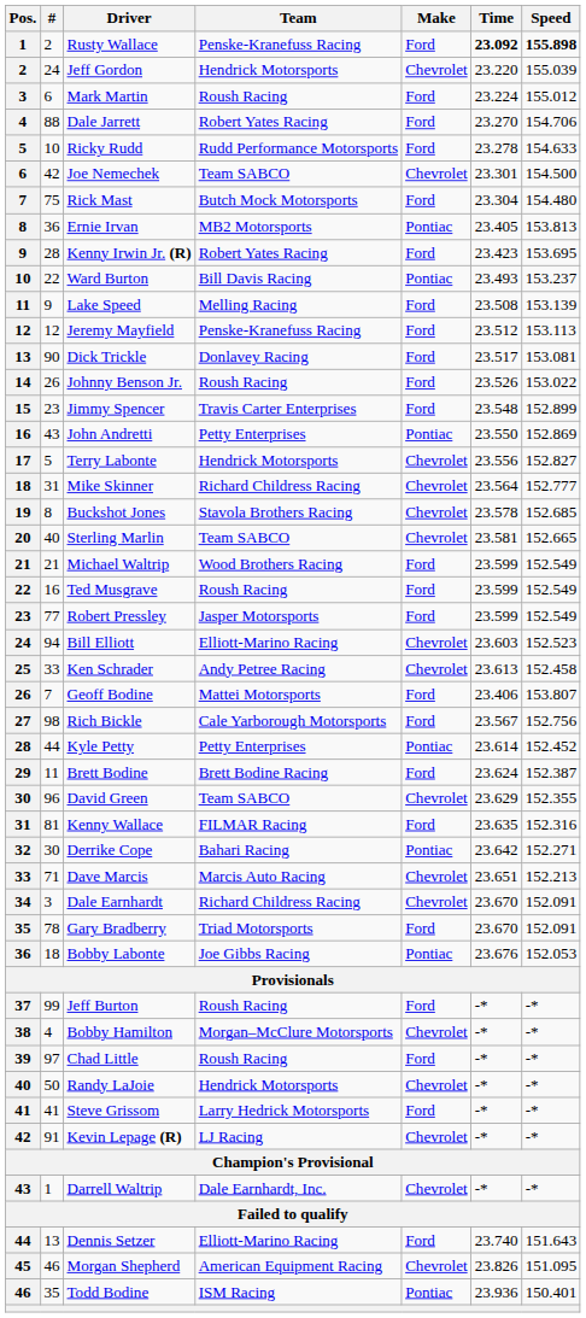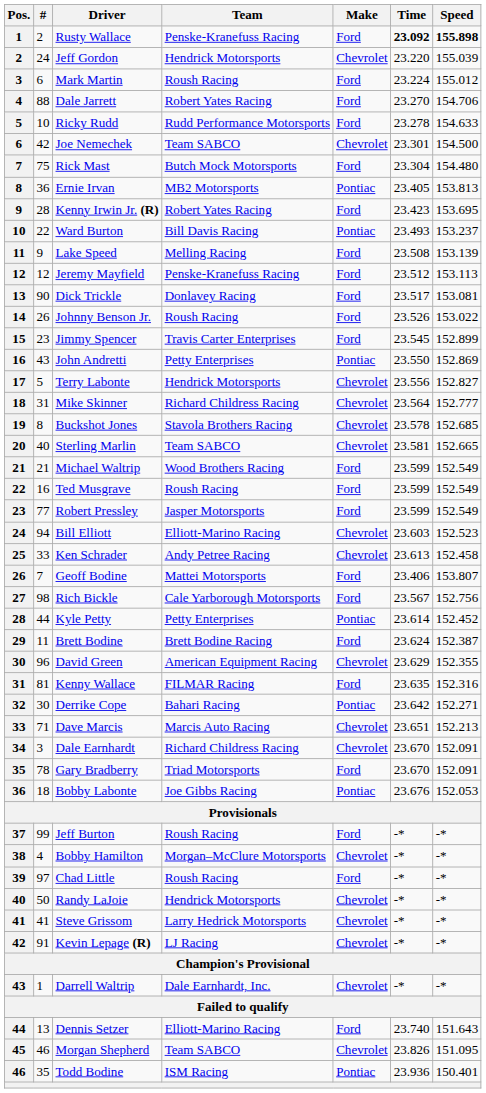 <table class="wikitable" style="font-size:95%">
 <tr>
 <th>Pos.</th>
 <th>#</th>
 <th>Driver</th>
 <th>Team</th>
 <th>Make</th>
 <th>Time</th>
 <th>Speed</th>
 </tr>
 <tr>
 <th>1</th>
 <td>2</td>
 <td><a href='#'>Rusty Wallace</a></td>
 <td><a href='#'>Penske-Kranefuss Racing</a></td>
 <td><a href='#'>Ford</a></td>
 <td><strong>23.092</strong></td>
 <td><strong>155.898</strong></td>
 </tr>
 <tr>
 <th>2</th>
 <td>24</td>
 <td><a href='#'>Jeff Gordon</a></td>
 <td><a href='#'>Hendrick Motorsports</a></td>
 <td><a href='#'>Chevrolet</a></td>
 <td>23.220</td>
 <td>155.039</td>
 </tr>
 <tr>
 <th>3</th>
 <td>6</td>
 <td><a href='#'>Mark Martin</a></td>
 <td><a href='#'>Roush Racing</a></td>
 <td><a href='#'>Ford</a></td>
 <td>23.224</td>
 <td>155.012</td>
 </tr>
 <tr>
 <th>4</th>
 <td>88</td>
 <td><a href='#'>Dale Jarrett</a></td>
 <td><a href='#'>Robert Yates Racing</a></td>
 <td><a href='#'>Ford</a></td>
 <td>23.270</td>
 <td>154.706</td>
 </tr>
 <tr>
 <th>5</th>
 <td>10</td>
 <td><a href='#'>Ricky Rudd</a></td>
 <td><a href='#'>Rudd Performance Motorsports</a></td>
 <td><a href='#'>Ford</a></td>
 <td>23.278</td>
 <td>154.633</td>
 </tr>
 <tr>
 <th>6</th>
 <td>42</td>
 <td><a href='#'>Joe Nemechek</a></td>
 <td><a href='#'>Team SABCO</a></td>
 <td><a href='#'>Chevrolet</a></td>
 <td>23.301</td>
 <td>154.500</td>
 </tr>
 <tr>
 <th>7</th>
 <td>75</td>
 <td><a href='#'>Rick Mast</a></td>
 <td><a href='#'>Butch Mock Motorsports</a></td>
 <td><a href='#'>Ford</a></td>
 <td>23.304</td>
 <td>154.480</td>
 </tr>
 <tr>
 <th>8</th>
 <td>36</td>
 <td><a href='#'>Ernie Irvan</a></td>
 <td><a href='#'>MB2 Motorsports</a></td>
 <td><a href='#'>Pontiac</a></td>
 <td>23.405</td>
 <td>153.813</td>
 </tr>
 <tr>
 <th>9</th>
 <td>28</td>
 <td><a href='#'>Kenny Irwin Jr.</a> <strong>(R)</strong></td>
 <td><a href='#'>Robert Yates Racing</a></td>
 <td><a href='#'>Ford</a></td>
 <td>23.423</td>
 <td>153.695</td>
 </tr>
 <tr>
 <th>10</th>
 <td>22</td>
 <td><a href='#'>Ward Burton</a></td>
 <td><a href='#'>Bill Davis Racing</a></td>
 <td><a href='#'>Pontiac</a></td>
 <td>23.493</td>
 <td>153.237</td>
 </tr>
 <tr>
 <th>11</th>
 <td>9</td>
 <td><a href='#'>Lake Speed</a></td>
 <td><a href='#'>Melling Racing</a></td>
 <td><a href='#'>Ford</a></td>
 <td>23.508</td>
 <td>153.139</td>
 </tr>
 <tr>
 <th>12</th>
 <td>12</td>
 <td><a href='#'>Jeremy Mayfield</a></td>
 <td><a href='#'>Penske-Kranefuss Racing</a></td>
 <td><a href='#'>Ford</a></td>
 <td>23.512</td>
 <td>153.113</td>
 </tr>
 <tr>
 <th>13</th>
 <td>90</td>
 <td><a href='#'>Dick Trickle</a></td>
 <td><a href='#'>Donlavey Racing</a></td>
 <td><a href='#'>Ford</a></td>
 <td>23.517</td>
 <td>153.081</td>
 </tr>
 <tr>
 <th>14</th>
 <td>26</td>
 <td><a href='#'>Johnny Benson Jr.</a></td>
 <td><a href='#'>Roush Racing</a></td>
 <td><a href='#'>Ford</a></td>
 <td>23.526</td>
 <td>153.022</td>
 </tr>
 <tr>
 <th>15</th>
 <td>23</td>
 <td><a href='#'>Jimmy Spencer</a></td>
 <td><a href='#'>Travis Carter Enterprises</a></td>
 <td><a href='#'>Ford</a></td>
-<td>23.548</td>
+<td>23.545</td>
 <td>152.899</td>
 </tr>
 <tr>
 <th>16</th>
 <td>43</td>
 <td><a href='#'>John Andretti</a></td>
 <td><a href='#'>Petty Enterprises</a></td>
 <td><a href='#'>Pontiac</a></td>
 <td>23.550</td>
 <td>152.869</td>
 </tr>
 <tr>
 <th>17</th>
 <td>5</td>
 <td><a href='#'>Terry Labonte</a></td>
 <td><a href='#'>Hendrick Motorsports</a></td>
 <td><a href='#'>Chevrolet</a></td>
 <td>23.556</td>
 <td>152.827</td>
 </tr>
 <tr>
 <th>18</th>
 <td>31</td>
 <td><a href='#'>Mike Skinner</a></td>
 <td><a href='#'>Richard Childress Racing</a></td>
 <td><a href='#'>Chevrolet</a></td>
 <td>23.564</td>
 <td>152.777</td>
 </tr>
 <tr>
 <th>19</th>
 <td>8</td>
 <td><a href='#'>Buckshot Jones</a></td>
 <td><a href='#'>Stavola Brothers Racing</a></td>
 <td><a href='#'>Chevrolet</a></td>
 <td>23.578</td>
 <td>152.685</td>
 </tr>
 <tr>
 <th>20</th>
 <td>40</td>
 <td><a href='#'>Sterling Marlin</a></td>
 <td><a href='#'>Team SABCO</a></td>
 <td><a href='#'>Chevrolet</a></td>
 <td>23.581</td>
 <td>152.665</td>
 </tr>
 <tr>
 <th>21</th>
 <td>21</td>
 <td><a href='#'>Michael Waltrip</a></td>
 <td><a href='#'>Wood Brothers Racing</a></td>
 <td><a href='#'>Ford</a></td>
 <td>23.599</td>
 <td>152.549</td>
 </tr>
 <tr>
 <th>22</th>
 <td>16</td>
 <td><a href='#'>Ted Musgrave</a></td>
 <td><a href='#'>Roush Racing</a></td>
 <td><a href='#'>Ford</a></td>
 <td>23.599</td>
 <td>152.549</td>
 </tr>
 <tr>
 <th>23</th>
 <td>77</td>
 <td><a href='#'>Robert Pressley</a></td>
 <td><a href='#'>Jasper Motorsports</a></td>
 <td><a href='#'>Ford</a></td>
 <td>23.599</td>
 <td>152.549</td>
 </tr>
 <tr>
 <th>24</th>
 <td>94</td>
 <td><a href='#'>Bill Elliott</a></td>
 <td><a href='#'>Elliott-Marino Racing</a></td>
 <td><a href='#'>Chevrolet</a></td>
 <td>23.603</td>
 <td>152.523</td>
 </tr>
 <tr>
 <th>25</th>
 <td>33</td>
 <td><a href='#'>Ken Schrader</a></td>
 <td><a href='#'>Andy Petree Racing</a></td>
 <td><a href='#'>Chevrolet</a></td>
 <td>23.613</td>
 <td>152.458</td>
 </tr>
 <tr>
 <th>26</th>
 <td>7</td>
 <td><a href='#'>Geoff Bodine</a></td>
 <td><a href='#'>Mattei Motorsports</a></td>
 <td><a href='#'>Ford</a></td>
 <td>23.406</td>
 <td>153.807</td>
 </tr>
 <tr>
 <th>27</th>
 <td>98</td>
 <td><a href='#'>Rich Bickle</a></td>
 <td><a href='#'>Cale Yarborough Motorsports</a></td>
 <td><a href='#'>Ford</a></td>
 <td>23.567</td>
 <td>152.756</td>
 </tr>
 <tr>
 <th>28</th>
 <td>44</td>
 <td><a href='#'>Kyle Petty</a></td>
 <td><a href='#'>Petty Enterprises</a></td>
 <td><a href='#'>Pontiac</a></td>
 <td>23.614</td>
 <td>152.452</td>
 </tr>
 <tr>
 <th>29</th>
 <td>11</td>
 <td><a href='#'>Brett Bodine</a></td>
 <td><a href='#'>Brett Bodine Racing</a></td>
 <td><a href='#'>Ford</a></td>
 <td>23.624</td>
 <td>152.387</td>
 </tr>
 <tr>
 <th>30</th>
 <td>96</td>
 <td><a href='#'>David Green</a></td>
-<td><a href='#'>Team SABCO</a></td>
+<td><a href='#'>American Equipment Racing</a></td>
 <td><a href='#'>Chevrolet</a></td>
 <td>23.629</td>
 <td>152.355</td>
 </tr>
 <tr>
 <th>31</th>
 <td>81</td>
 <td><a href='#'>Kenny Wallace</a></td>
 <td><a href='#'>FILMAR Racing</a></td>
 <td><a href='#'>Ford</a></td>
 <td>23.635</td>
 <td>152.316</td>
 </tr>
 <tr>
 <th>32</th>
 <td>30</td>
 <td><a href='#'>Derrike Cope</a></td>
 <td><a href='#'>Bahari Racing</a></td>
 <td><a href='#'>Pontiac</a></td>
 <td>23.642</td>
 <td>152.271</td>
 </tr>
 <tr>
 <th>33</th>
 <td>71</td>
 <td><a href='#'>Dave Marcis</a></td>
 <td><a href='#'>Marcis Auto Racing</a></td>
 <td><a href='#'>Chevrolet</a></td>
 <td>23.651</td>
 <td>152.213</td>
 </tr>
 <tr>
 <th>34</th>
 <td>3</td>
 <td><a href='#'>Dale Earnhardt</a></td>
 <td><a href='#'>Richard Childress Racing</a></td>
 <td><a href='#'>Chevrolet</a></td>
 <td>23.670</td>
 <td>152.091</td>
 </tr>
 <tr>
 <th>35</th>
 <td>78</td>
 <td><a href='#'>Gary Bradberry</a></td>
 <td><a href='#'>Triad Motorsports</a></td>
 <td><a href='#'>Ford</a></td>
 <td>23.670</td>
 <td>152.091</td>
 </tr>
 <tr>
 <th>36</th>
 <td>18</td>
 <td><a href='#'>Bobby Labonte</a></td>
 <td><a href='#'>Joe Gibbs Racing</a></td>
 <td><a href='#'>Pontiac</a></td>
 <td>23.676</td>
 <td>152.053</td>
 </tr>
 <tr>
 <th colspan="7">Provisionals</th>
 </tr>
 <tr>
 <th>37</th>
 <td>99</td>
 <td><a href='#'>Jeff Burton</a></td>
 <td><a href='#'>Roush Racing</a></td>
 <td><a href='#'>Ford</a></td>
 <td>-*</td>
 <td>-*</td>
 </tr>
 <tr>
 <th>38</th>
 <td>4</td>
 <td><a href='#'>Bobby Hamilton</a></td>
 <td><a href='#'>Morgan–McClure Motorsports</a></td>
 <td><a href='#'>Chevrolet</a></td>
 <td>-*</td>
 <td>-*</td>
 </tr>
 <tr>
 <th>39</th>
 <td>97</td>
 <td><a href='#'>Chad Little</a></td>
 <td><a href='#'>Roush Racing</a></td>
 <td><a href='#'>Ford</a></td>
 <td>-*</td>
 <td>-*</td>
 </tr>
 <tr>
 <th>40</th>
 <td>50</td>
 <td><a href='#'>Randy LaJoie</a></td>
 <td><a href='#'>Hendrick Motorsports</a></td>
 <td><a href='#'>Chevrolet</a></td>
 <td>-*</td>
 <td>-*</td>
 </tr>
 <tr>
 <th>41</th>
 <td>41</td>
 <td><a href='#'>Steve Grissom</a></td>
 <td><a href='#'>Larry Hedrick Motorsports</a></td>
-<td><a href='#'>Ford</a></td>
+<td><a href='#'>Chevrolet</a></td>
 <td>-*</td>
 <td>-*</td>
 </tr>
 <tr>
 <th>42</th>
 <td>91</td>
 <td><a href='#'>Kevin Lepage</a> <strong>(R)</strong></td>
 <td><a href='#'>LJ Racing</a></td>
 <td><a href='#'>Chevrolet</a></td>
 <td>-*</td>
 <td>-*</td>
 </tr>
 <tr>
 <th colspan="7">Champion's Provisional</th>
 </tr>
 <tr>
 <th>43</th>
 <td>1</td>
 <td><a href='#'>Darrell Waltrip</a></td>
 <td><a href='#'>Dale Earnhardt, Inc.</a></td>
 <td><a href='#'>Chevrolet</a></td>
 <td>-*</td>
 <td>-*</td>
 </tr>
 <tr>
 <th colspan="7">Failed to qualify</th>
 </tr>
 <tr>
 <th>44</th>
 <td>13</td>
 <td><a href='#'>Dennis Setzer</a></td>
 <td><a href='#'>Elliott-Marino Racing</a></td>
 <td><a href='#'>Ford</a></td>
 <td>23.740</td>
 <td>151.643</td>
 </tr>
 <tr>
 <th>45</th>
 <td>46</td>
 <td><a href='#'>Morgan Shepherd</a></td>
-<td><a href='#'>American Equipment Racing</a></td>
+<td><a href='#'>Team SABCO</a></td>
 <td><a href='#'>Chevrolet</a></td>
 <td>23.826</td>
 <td>151.095</td>
 </tr>
 <tr>
 <th>46</th>
 <td>35</td>
 <td><a href='#'>Todd Bodine</a></td>
 <td><a href='#'>ISM Racing</a></td>
 <td><a href='#'>Pontiac</a></td>
 <td>23.936</td>
 <td>150.401</td>
 </tr>
 <tr>
 <th colspan="7"></th>
 </tr>
 </table>
